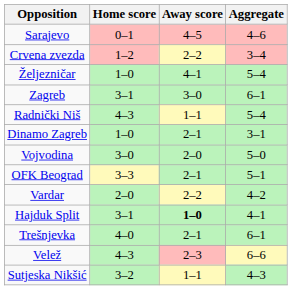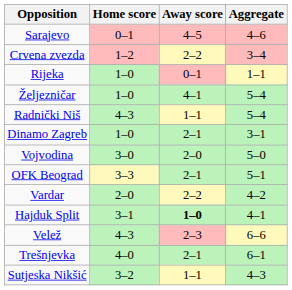 <table class="wikitable" style="text-align: center;">
 <tr>
 <th>Opposition</th>
 <th>Home score</th>
 <th>Away score</th>
 <th>Aggregate</th>
 </tr>
 <tr>
 <td><a href='#'>Sarajevo</a></td>
 <td style="background:#fbb;">0–1</td>
 <td style="background:#fbb;">4–5</td>
 <td style="background:#fbb;">4–6</td>
 </tr>
 <tr>
 <td><a href='#'>Crvena zvezda</a></td>
 <td style="background:#fbb;">1–2</td>
 <td style="background:#fffabb;">2–2</td>
 <td style="background:#fbb;">3–4</td>
 </tr>
 <tr>
+<td><a href='#'>Rijeka</a></td>
+<td style="background:#bbf3bb;">1–0</td>
+<td style="background:#fbb;">0–1</td>
+<td style="background:#fffabb;">1–1</td>
+</tr>
+<tr>
 <td><a href='#'>Željezničar</a></td>
 <td style="background:#bbf3bb;">1–0</td>
 <td style="background:#bbf3bb;">4–1</td>
 <td style="background:#bbf3bb;">5–4</td>
-</tr>
-<tr>
-<td><a href='#'>Zagreb</a></td>
-<td style="background:#bbf3bb;">3–1</td>
-<td style="background:#bbf3bb;">3–0</td>
-<td style="background:#bbf3bb;">6–1</td>
 </tr>
 <tr>
 <td><a href='#'>Radnički Niš</a></td>
 <td style="background:#bbf3bb;">4–3</td>
 <td style="background:#fffabb;">1–1</td>
 <td style="background:#bbf3bb;">5–4</td>
 </tr>
 <tr>
 <td><a href='#'>Dinamo Zagreb</a></td>
 <td style="background:#bbf3bb;">1–0</td>
 <td style="background:#bbf3bb;">2–1</td>
 <td style="background:#bbf3bb;">3–1</td>
 </tr>
 <tr>
 <td><a href='#'>Vojvodina</a></td>
 <td style="background:#bbf3bb;">3–0</td>
 <td style="background:#bbf3bb;">2–0</td>
 <td style="background:#bbf3bb;">5–0</td>
 </tr>
 <tr>
 <td><a href='#'>OFK Beograd</a></td>
 <td style="background:#fffabb;">3–3</td>
 <td style="background:#bbf3bb;">2–1</td>
 <td style="background:#bbf3bb;">5–1</td>
 </tr>
 <tr>
 <td><a href='#'>Vardar</a></td>
 <td style="background:#bbf3bb;">2–0</td>
 <td style="background:#fffabb;">2–2</td>
 <td style="background:#bbf3bb;">4–2</td>
 </tr>
 <tr>
 <td><a href='#'>Hajduk Split</a></td>
 <td style="background:#bbf3bb;">3–1</td>
 <td style="background:#bbf3bb;"><strong>1–0</strong></td>
 <td style="background:#bbf3bb;">4–1</td>
 </tr>
 <tr>
+<td><a href='#'>Velež</a></td>
+<td style="background:#bbf3bb;">4–3</td>
+<td style="background:#fbb;">2–3</td>
+<td style="background:#fffabb;">6–6</td>
+</tr>
+<tr>
 <td><a href='#'>Trešnjevka</a></td>
 <td style="background:#bbf3bb;">4–0</td>
 <td style="background:#bbf3bb;">2–1</td>
 <td style="background:#bbf3bb;">6–1</td>
-</tr>
-<tr>
-<td><a href='#'>Velež</a></td>
-<td style="background:#bbf3bb;">4–3</td>
-<td style="background:#fbb;">2–3</td>
-<td style="background:#fffabb;">6–6</td>
 </tr>
 <tr>
 <td><a href='#'>Sutjeska Nikšić</a></td>
 <td style="background:#bbf3bb;">3–2</td>
 <td style="background:#fffabb;">1–1</td>
 <td style="background:#bbf3bb;">4–3</td>
 </tr>
 </table>
